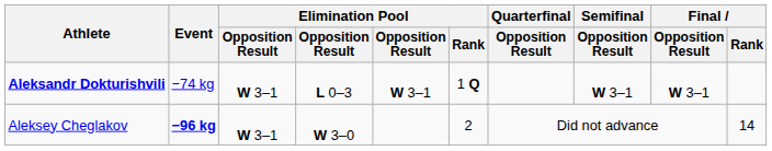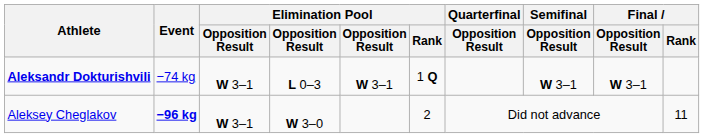 <table class="wikitable" style="font-size:90%">
 <tr>
 <th rowspan="2">Athlete</th>
 <th rowspan="2">Event</th>
 <th colspan=4>Elimination Pool</th>
 <th>Quarterfinal</th>
 <th>Semifinal</th>
 <th colspan=2>Final / </th>
 </tr>
 <tr style="font-size: 95%">
 <th>Opposition<br>Result</th>
 <th>Opposition<br>Result</th>
 <th>Opposition<br>Result</th>
 <th>Rank</th>
 <th>Opposition<br>Result</th>
 <th>Opposition<br>Result</th>
 <th>Opposition<br>Result</th>
 <th>Rank</th>
 </tr>
 <tr align=center>
 <td align=left><strong><a href='#'>Aleksandr Dokturishvili</a></strong></td>
 <td align=left><a href='#'>−74 kg</a></td>
 <td><br><strong>W</strong> 3–1 <sup></sup></td>
 <td><br><strong>L</strong> 0–3 <sup></sup></td>
 <td><br><strong>W</strong> 3–1 <sup></sup></td>
 <td>1 <strong>Q</strong></td>
 <td></td>
 <td><br><strong>W</strong> 3–1 <sup></sup></td>
 <td><br><strong>W</strong> 3–1 <sup></sup></td>
 <td></td>
 </tr>
 <tr align=center>
 <td align=left><a href='#'>Aleksey Cheglakov</a></td>
 <td align=left><strong><a href='#'>−96 kg</a></strong></td>
 <td><br><strong>W</strong> 3–1 <sup></sup></td>
 <td><br><strong>W</strong> 3–0 <sup></sup></td>
 <td></td>
 <td>2</td>
 <td colspan=3>Did not advance</td>
-<td>14</td>
+<td>11</td>
 </tr>
 </table>
